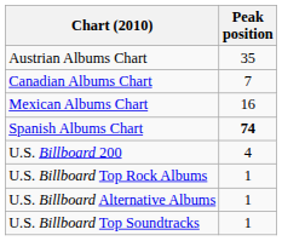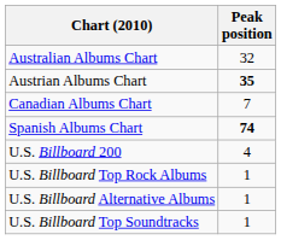 <table class="wikitable sortable">
 <tr>
 <th>Chart (2010)</th>
 <th>Peak<br>position</th>
 </tr>
 <tr>
+<td><a href='#'>Australian Albums Chart</a></td>
+<td style="text-align:center;">32</td>
+</tr>
+<tr>
 <td>Austrian Albums Chart</td>
-<td style="text-align:center;">35</td>
+<td style="text-align:center;"><strong>35</strong></td>
 </tr>
 <tr>
 <td><a href='#'>Canadian Albums Chart</a></td>
 <td style="text-align:center;">7</td>
-</tr>
-<tr>
-<td><a href='#'>Mexican Albums Chart</a></td>
-<td style="text-align:center;">16</td>
 </tr>
 <tr>
 <td><a href='#'>Spanish Albums Chart</a></td>
 <td style="text-align:center;"><strong>74</strong></td>
 </tr>
 <tr>
 <td>U.S. <a href='#'><em>Billboard</em> 200</a></td>
 <td style="text-align:center;">4</td>
 </tr>
 <tr>
 <td>U.S. <em>Billboard</em> <a href='#'>Top Rock Albums</a></td>
 <td style="text-align:center;">1</td>
 </tr>
 <tr>
 <td>U.S. <em>Billboard</em> <a href='#'>Alternative Albums</a></td>
 <td style="text-align:center;">1</td>
 </tr>
 <tr>
 <td>U.S. <em>Billboard</em> <a href='#'>Top Soundtracks</a></td>
 <td style="text-align:center;">1</td>
 </tr>
 </table>
